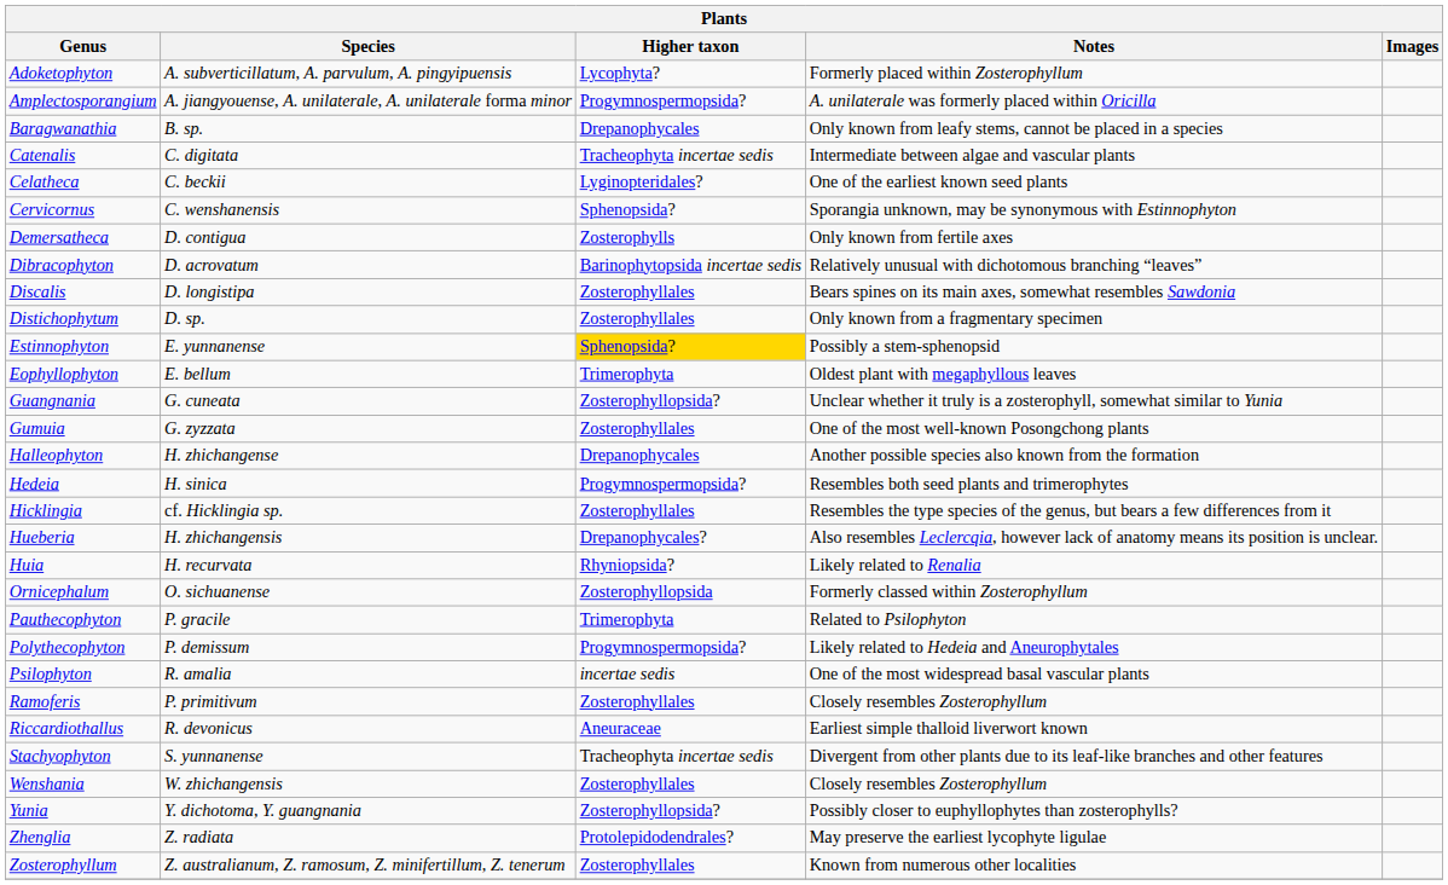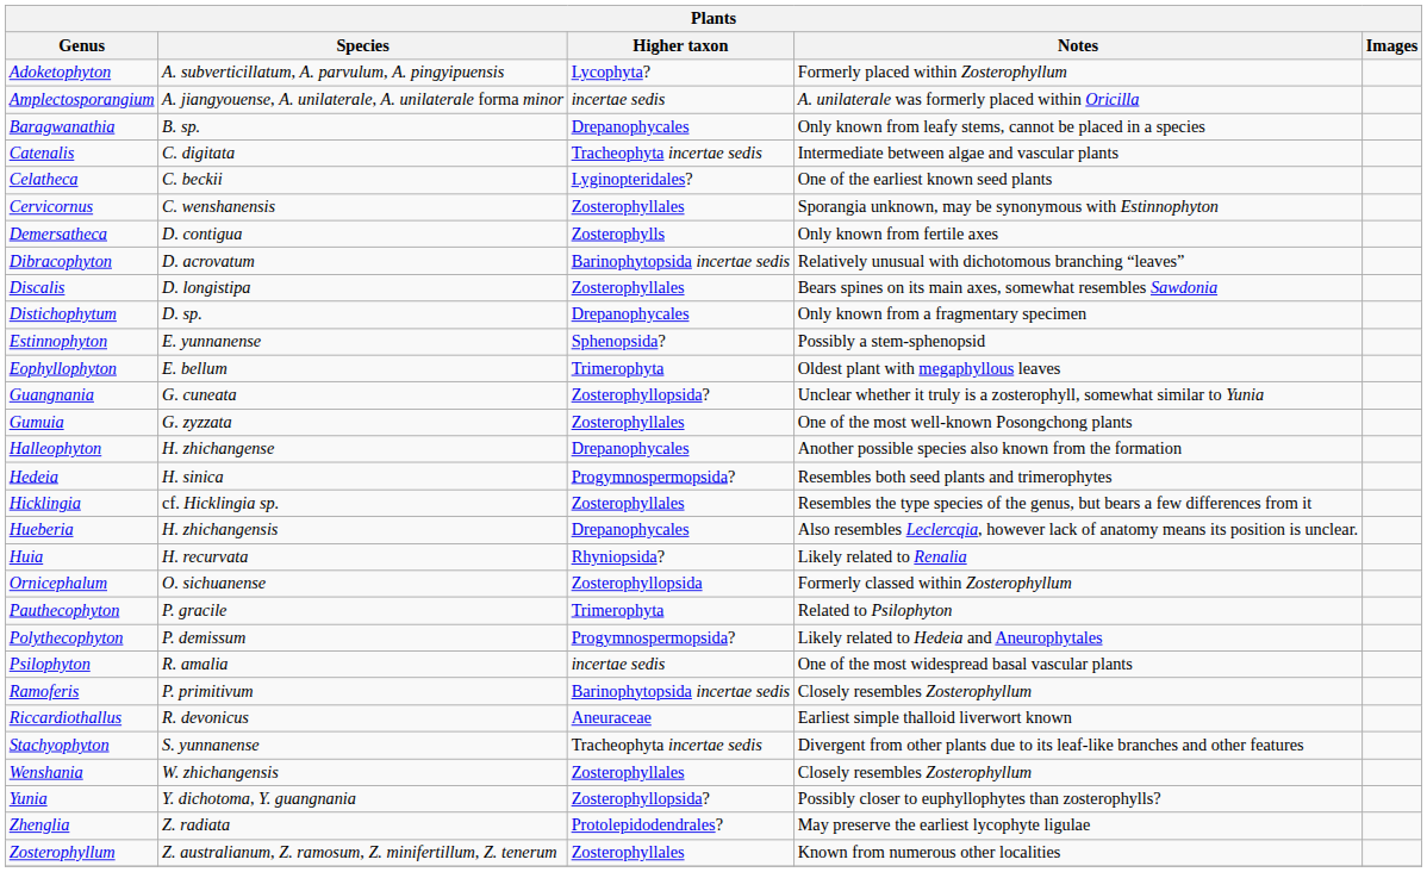 <table class="wikitable sortable mw-collapsible">
 <tr>
 <th colspan="6" align="center">Plants</th>
 </tr>
 <tr>
 <th>Genus</th>
 <th>Species</th>
 <th>Higher taxon</th>
 <th>Notes</th>
 <th>Images</th>
 </tr>
 <tr>
 <td><em><a href='#'>Adoketophyton</a></em></td>
 <td><em>A. subverticillatum</em>, <em>A. parvulum</em>, <em>A. pingyipuensis</em></td>
 <td><a href='#'>Lycophyta</a>?</td>
 <td>Formerly placed within <em>Zosterophyllum</em></td>
 <td></td>
 </tr>
 <tr>
 <td><em><a href='#'>Amplectosporangium</a></em></td>
 <td><em>A. jiangyouense</em>, <em>A. unilaterale</em>, <em>A. unilaterale</em> forma <em>minor</em></td>
-<td><a href='#'>Progymnospermopsida</a>?</td>
+<td><em>incertae sedis</em></td>
 <td><em>A. unilaterale</em> was formerly placed within <em><a href='#'>Oricilla</a></em></td>
 <td></td>
 </tr>
 <tr>
 <td><em><a href='#'>Baragwanathia</a></em></td>
 <td><em>B. sp.</em></td>
 <td><a href='#'>Drepanophycales</a></td>
 <td>Only known from leafy stems, cannot be placed in a species</td>
 <td></td>
 </tr>
 <tr>
 <td><em><a href='#'>Catenalis</a></em></td>
 <td><em>C. digitata</em></td>
 <td><a href='#'>Tracheophyta</a> <em>incertae sedis</em></td>
 <td>Intermediate between algae and vascular plants</td>
 <td></td>
 </tr>
 <tr>
 <td><em><a href='#'>Celatheca</a></em></td>
 <td><em>C. beckii</em></td>
 <td><a href='#'>Lyginopteridales</a>?</td>
 <td>One of the earliest known seed plants</td>
 <td></td>
 </tr>
 <tr>
 <td><em><a href='#'>Cervicornus</a></em></td>
 <td><em>C. wenshanensis</em></td>
-<td><a href='#'>Sphenopsida</a>?</td>
+<td><a href='#'>Zosterophyllales</a></td>
 <td>Sporangia unknown, may be synonymous with <em>Estinnophyton</em></td>
 <td></td>
 </tr>
 <tr>
 <td><em><a href='#'>Demersatheca</a></em></td>
 <td><em>D. contigua</em></td>
 <td><a href='#'>Zosterophylls</a></td>
 <td>Only known from fertile axes</td>
 <td></td>
 </tr>
 <tr>
 <td><em><a href='#'>Dibracophyton</a></em></td>
 <td><em>D. acrovatum</em></td>
 <td><a href='#'>Barinophytopsida</a> <em>incertae sedis</em></td>
 <td>Relatively unusual with dichotomous branching “leaves”</td>
 <td></td>
 </tr>
 <tr>
 <td><em><a href='#'>Discalis</a></em></td>
 <td><em>D. longistipa</em></td>
 <td><a href='#'>Zosterophyllales</a></td>
 <td>Bears spines on its main axes, somewhat resembles <em><a href='#'>Sawdonia</a></em></td>
 <td></td>
 </tr>
 <tr>
 <td><em><a href='#'>Distichophytum</a></em></td>
 <td><em>D. sp.</em></td>
-<td><a href='#'>Zosterophyllales</a></td>
+<td><a href='#'>Drepanophycales</a></td>
 <td>Only known from a fragmentary specimen</td>
 <td></td>
 </tr>
 <tr>
 <td><em><a href='#'>Estinnophyton</a></em></td>
 <td><em>E. yunnanense</em></td>
-<td style="background: gold;"><a href='#'>Sphenopsida</a>?</td>
+<td><a href='#'>Sphenopsida</a>?</td>
 <td>Possibly a stem-sphenopsid</td>
 <td></td>
 </tr>
 <tr>
 <td><em><a href='#'>Eophyllophyton</a></em></td>
 <td><em>E. bellum</em></td>
 <td><a href='#'>Trimerophyta</a></td>
 <td>Oldest plant with <a href='#'>megaphyllous</a> leaves</td>
 <td></td>
 </tr>
 <tr>
 <td><em><a href='#'>Guangnania</a></em></td>
 <td><em>G. cuneata</em></td>
 <td><a href='#'>Zosterophyllopsida</a>?</td>
 <td>Unclear whether it truly is a zosterophyll, somewhat similar to <em>Yunia</em></td>
 <td></td>
 </tr>
 <tr>
 <td><em><a href='#'>Gumuia</a></em></td>
 <td><em>G. zyzzata</em></td>
 <td><a href='#'>Zosterophyllales</a></td>
 <td>One of the most well-known Posongchong plants</td>
 <td></td>
 </tr>
 <tr>
 <td><em><a href='#'>Halleophyton</a></em></td>
 <td><em>H. zhichangense</em></td>
 <td><a href='#'>Drepanophycales</a></td>
 <td>Another possible species also known from the formation</td>
 <td></td>
 </tr>
 <tr>
 <td><em><a href='#'>Hedeia</a></em></td>
 <td><em>H. sinica</em></td>
 <td><a href='#'>Progymnospermopsida</a>?</td>
 <td>Resembles both seed plants and trimerophytes</td>
 <td></td>
 </tr>
 <tr>
 <td><em><a href='#'>Hicklingia</a></em></td>
 <td>cf. <em>Hicklingia sp.</em></td>
 <td><a href='#'>Zosterophyllales</a></td>
 <td>Resembles the type species of the genus, but bears a few differences from it</td>
 <td></td>
 </tr>
 <tr>
 <td><em><a href='#'>Hueberia</a></em></td>
 <td><em>H. zhichangensis</em></td>
-<td><a href='#'>Drepanophycales</a>?</td>
+<td><a href='#'>Drepanophycales</a></td>
 <td>Also resembles <em><a href='#'>Leclercqia</a></em>, however lack of anatomy means its position is unclear.</td>
 <td></td>
 </tr>
 <tr>
 <td><em><a href='#'>Huia</a></em></td>
 <td><em>H. recurvata</em></td>
 <td><a href='#'>Rhyniopsida</a>?</td>
 <td>Likely related to <em><a href='#'>Renalia</a></em></td>
 <td></td>
 </tr>
 <tr>
 <td><em><a href='#'>Ornicephalum</a></em></td>
 <td><em>O. sichuanense</em></td>
 <td><a href='#'>Zosterophyllopsida</a></td>
 <td>Formerly classed within <em>Zosterophyllum</em></td>
 <td></td>
 </tr>
 <tr>
 <td><em><a href='#'>Pauthecophyton</a></em></td>
 <td><em>P. gracile</em></td>
 <td><a href='#'>Trimerophyta</a></td>
 <td>Related to <em>Psilophyton</em></td>
 <td></td>
 </tr>
 <tr>
 <td><em><a href='#'>Polythecophyton</a></em></td>
 <td><em>P. demissum</em></td>
 <td><a href='#'>Progymnospermopsida</a>?</td>
 <td>Likely related to <em>Hedeia</em> and <a href='#'>Aneurophytales</a></td>
 <td></td>
 </tr>
 <tr>
 <td><em><a href='#'>Psilophyton</a></em></td>
 <td><em>R. amalia</em></td>
 <td><em>incertae sedis</em></td>
 <td>One of the most widespread basal vascular plants</td>
 <td></td>
 </tr>
 <tr>
 <td><em><a href='#'>Ramoferis</a></em></td>
 <td><em>P. primitivum</em></td>
-<td><a href='#'>Zosterophyllales</a></td>
+<td><a href='#'>Barinophytopsida</a> <em>incertae sedis</em></td>
 <td>Closely resembles <em>Zosterophyllum</em></td>
 <td></td>
 </tr>
 <tr>
 <td><em><a href='#'>Riccardiothallus</a></em></td>
 <td><em>R. devonicus</em></td>
 <td><a href='#'>Aneuraceae</a></td>
 <td>Earliest simple thalloid liverwort known</td>
 <td></td>
 </tr>
 <tr>
 <td><em><a href='#'>Stachyophyton</a></em></td>
 <td><em>S. yunnanense</em></td>
 <td>Tracheophyta <em>incertae sedis</em></td>
 <td>Divergent from other plants due to its leaf-like branches and other features</td>
 <td></td>
 </tr>
 <tr>
 <td><em><a href='#'>Wenshania</a></em></td>
 <td><em>W. zhichangensis</em></td>
 <td><a href='#'>Zosterophyllales</a></td>
 <td>Closely resembles <em>Zosterophyllum</em></td>
 <td></td>
 </tr>
 <tr>
 <td><em><a href='#'>Yunia</a></em></td>
 <td><em>Y. dichotoma</em>, <em>Y. guangnania</em></td>
 <td><a href='#'>Zosterophyllopsida</a>?</td>
 <td>Possibly closer to euphyllophytes than zosterophylls?</td>
 <td></td>
 </tr>
 <tr>
 <td><em><a href='#'>Zhenglia</a></em></td>
 <td><em>Z. radiata</em></td>
 <td><a href='#'>Protolepidodendrales</a>?</td>
 <td>May preserve the earliest lycophyte ligulae</td>
 <td></td>
 </tr>
 <tr>
 <td><em><a href='#'>Zosterophyllum</a></em></td>
 <td><em>Z. australianum</em>, <em>Z. ramosum</em>, <em>Z. minifertillum</em>, <em>Z. tenerum</em></td>
 <td><a href='#'>Zosterophyllales</a></td>
 <td>Known from numerous other localities</td>
 <td></td>
 </tr>
 <tr>
 </tr>
 </table>
